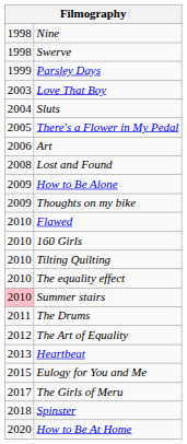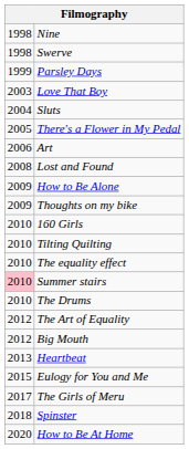 <table class="wikitable">
 <tr>
 <th colspan="2">Filmography</th>
 </tr>
 <tr>
 <td>1998</td>
 <td><em>Nine</em></td>
 </tr>
 <tr>
 <td>1998</td>
 <td><em>Swerve</em></td>
 </tr>
 <tr>
 <td>1999</td>
 <td><em><a href='#'>Parsley Days</a></em></td>
 </tr>
 <tr>
 <td>2003</td>
 <td><em><a href='#'>Love That Boy</a></em></td>
 </tr>
 <tr>
 <td>2004</td>
 <td><em>Sluts</em></td>
 </tr>
 <tr>
 <td>2005</td>
 <td><em><a href='#'>There's a Flower in My Pedal</a></em></td>
 </tr>
 <tr>
 <td>2006</td>
 <td><em>Art</em></td>
 </tr>
 <tr>
 <td>2008</td>
 <td><em>Lost and Found</em></td>
 </tr>
 <tr>
 <td>2009</td>
 <td><em><a href='#'>How to Be Alone</a></em></td>
 </tr>
 <tr>
 <td>2009</td>
 <td><em>Thoughts on my bike</em></td>
 </tr>
 <tr>
 <td>2010</td>
-<td><em><a href='#'>Flawed</a></em></td>
-</tr>
-<tr>
-<td>2010</td>
 <td><em>160 Girls</em></td>
 </tr>
 <tr>
 <td>2010</td>
 <td><em>Tilting Quilting</em></td>
 </tr>
 <tr>
 <td>2010</td>
 <td><em>The equality effect</em></td>
 </tr>
 <tr>
 <td style="background: pink;">2010</td>
 <td><em>Summer stairs</em></td>
 </tr>
 <tr>
-<td>2011</td>
+<td>2010</td>
 <td><em>The Drums</em></td>
 </tr>
 <tr>
 <td>2012</td>
 <td><em>The Art of Equality</em></td>
+</tr>
+<tr>
+<td>2012</td>
+<td><em>Big Mouth</em></td>
 </tr>
 <tr>
 <td>2013</td>
 <td><em><a href='#'>Heartbeat</a></em></td>
 </tr>
 <tr>
 <td>2015</td>
 <td><em>Eulogy for You and Me</em></td>
 </tr>
 <tr>
 <td>2017</td>
 <td><em>The Girls of Meru</em></td>
 </tr>
 <tr>
 <td>2018</td>
 <td><em><a href='#'>Spinster</a></em></td>
 </tr>
 <tr>
 <td>2020</td>
 <td><em><a href='#'>How to Be At Home</a></em></td>
 </tr>
 </table>
